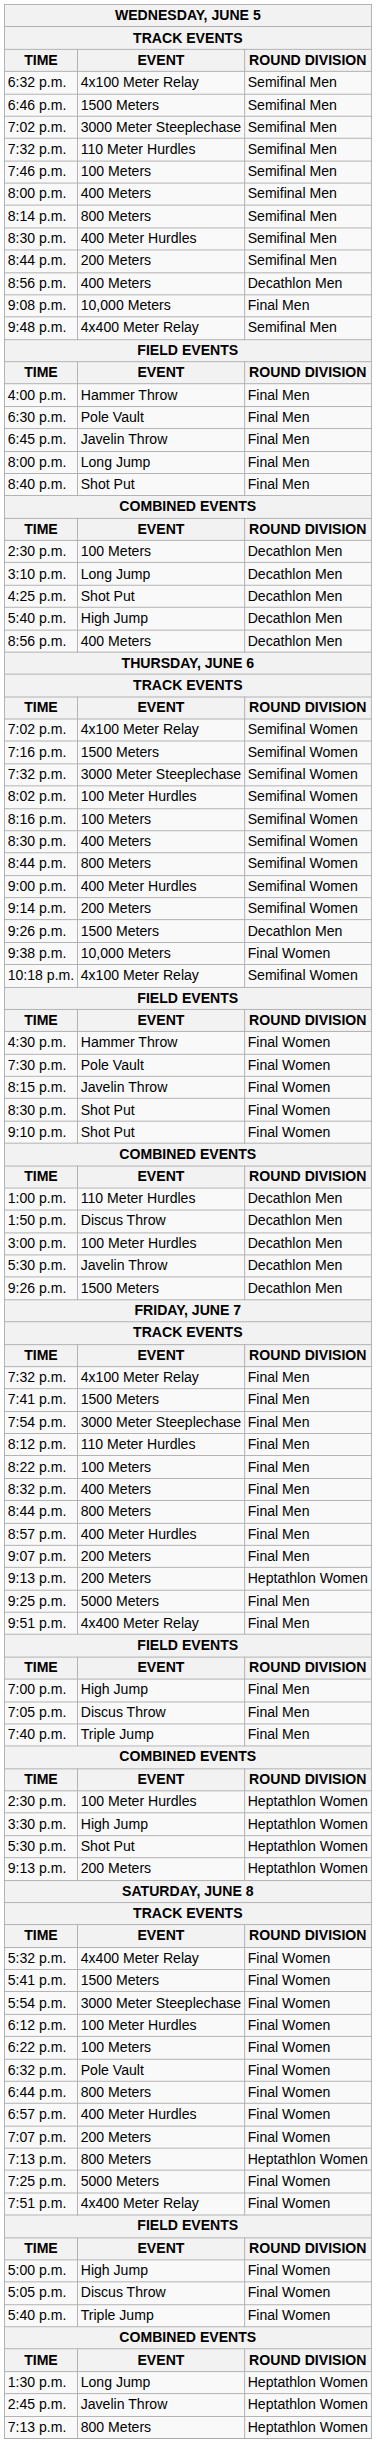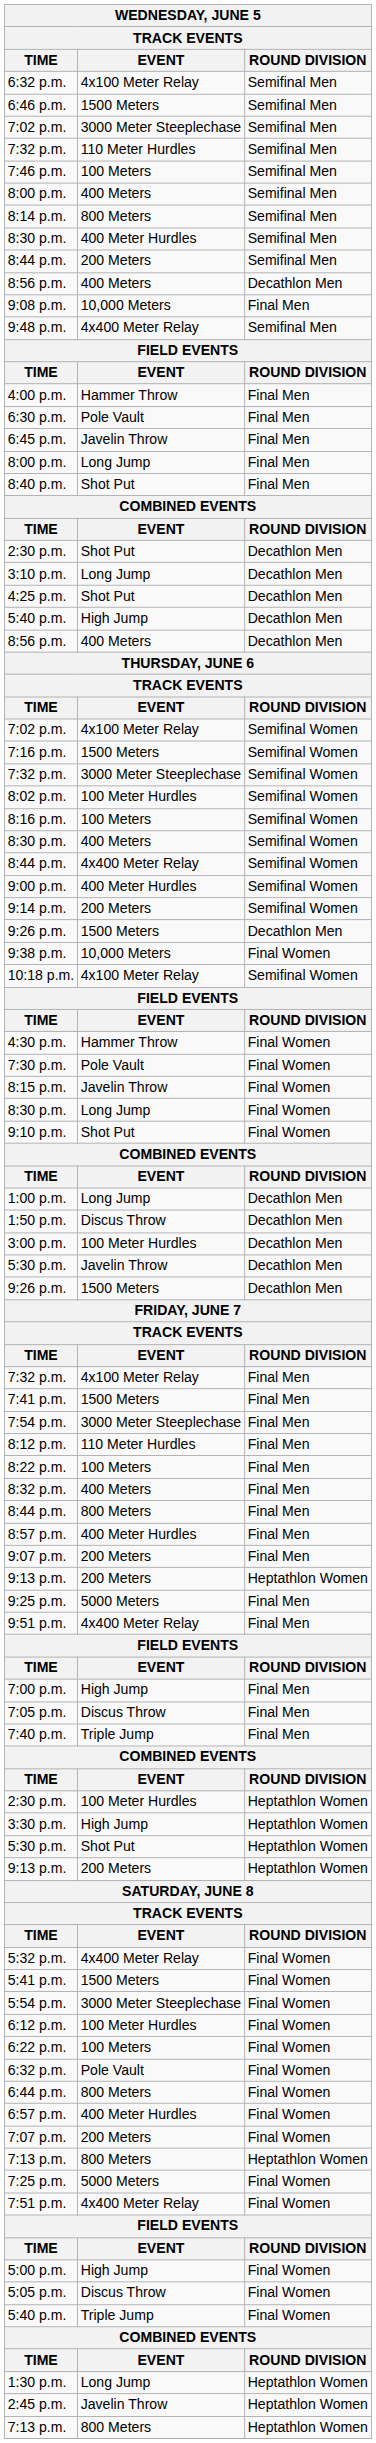 <table class="wikitable">
 <tr>
 <th colspan="6">WEDNESDAY, JUNE 5</th>
 </tr>
 <tr>
 <th colspan="6">TRACK EVENTS</th>
 </tr>
 <tr>
 <th>TIME</th>
 <th>EVENT</th>
 <th>ROUND DIVISION</th>
 </tr>
 <tr>
 <td>6:32 p.m.</td>
 <td>4x100 Meter Relay</td>
 <td>Semifinal Men</td>
 </tr>
 <tr>
 <td>6:46 p.m.</td>
 <td>1500 Meters</td>
 <td>Semifinal Men</td>
 </tr>
 <tr>
 <td>7:02 p.m.</td>
 <td>3000 Meter Steeplechase</td>
 <td>Semifinal Men</td>
 </tr>
 <tr>
 <td>7:32 p.m.</td>
 <td>110 Meter Hurdles</td>
 <td>Semifinal Men</td>
 </tr>
 <tr>
 <td>7:46 p.m.</td>
 <td>100 Meters</td>
 <td>Semifinal Men</td>
 </tr>
 <tr>
 <td>8:00 p.m.</td>
 <td>400 Meters</td>
 <td>Semifinal Men</td>
 </tr>
 <tr>
 <td>8:14 p.m.</td>
 <td>800 Meters</td>
 <td>Semifinal Men</td>
 </tr>
 <tr>
 <td>8:30 p.m.</td>
 <td>400 Meter Hurdles</td>
 <td>Semifinal Men</td>
 </tr>
 <tr>
 <td>8:44 p.m.</td>
 <td>200 Meters</td>
 <td>Semifinal Men</td>
 </tr>
 <tr>
 <td>8:56 p.m.</td>
 <td>400 Meters</td>
 <td>Decathlon Men</td>
 </tr>
 <tr>
 <td>9:08 p.m.</td>
 <td>10,000 Meters</td>
 <td>Final Men</td>
 </tr>
 <tr>
 <td>9:48 p.m.</td>
 <td>4x400 Meter Relay</td>
 <td>Semifinal Men</td>
 </tr>
 <tr>
 <th colspan="6">FIELD EVENTS</th>
 </tr>
 <tr>
 <th>TIME</th>
 <th>EVENT</th>
 <th>ROUND DIVISION</th>
 </tr>
 <tr>
 <td>4:00 p.m.</td>
 <td>Hammer Throw</td>
 <td>Final Men</td>
 </tr>
 <tr>
 <td>6:30 p.m.</td>
 <td>Pole Vault</td>
 <td>Final Men</td>
 </tr>
 <tr>
 <td>6:45 p.m.</td>
 <td>Javelin Throw</td>
 <td>Final Men</td>
 </tr>
 <tr>
 <td>8:00 p.m.</td>
 <td>Long Jump</td>
 <td>Final Men</td>
 </tr>
 <tr>
 <td>8:40 p.m.</td>
 <td>Shot Put</td>
 <td>Final Men</td>
 </tr>
 <tr>
 <th colspan="6">COMBINED EVENTS</th>
 </tr>
 <tr>
 <th>TIME</th>
 <th>EVENT</th>
 <th>ROUND DIVISION</th>
 </tr>
 <tr>
 <td>2:30 p.m.</td>
-<td>100 Meters</td>
+<td>Shot Put</td>
 <td>Decathlon Men</td>
 </tr>
 <tr>
 <td>3:10 p.m.</td>
 <td>Long Jump</td>
 <td>Decathlon Men</td>
 </tr>
 <tr>
 <td>4:25 p.m.</td>
 <td>Shot Put</td>
 <td>Decathlon Men</td>
 </tr>
 <tr>
 <td>5:40 p.m.</td>
 <td>High Jump</td>
 <td>Decathlon Men</td>
 </tr>
 <tr>
 <td>8:56 p.m.</td>
 <td>400 Meters</td>
 <td>Decathlon Men</td>
 </tr>
 <tr>
 <th colspan="6">THURSDAY, JUNE 6</th>
 </tr>
 <tr>
 <th colspan="6">TRACK EVENTS</th>
 </tr>
 <tr>
 <th>TIME</th>
 <th>EVENT</th>
 <th>ROUND DIVISION</th>
 </tr>
 <tr>
 <td>7:02 p.m.</td>
 <td>4x100 Meter Relay</td>
 <td>Semifinal Women</td>
 </tr>
 <tr>
 <td>7:16 p.m.</td>
 <td>1500 Meters</td>
 <td>Semifinal Women</td>
 </tr>
 <tr>
 <td>7:32 p.m.</td>
 <td>3000 Meter Steeplechase</td>
 <td>Semifinal Women</td>
 </tr>
 <tr>
 <td>8:02 p.m.</td>
 <td>100 Meter Hurdles</td>
 <td>Semifinal Women</td>
 </tr>
 <tr>
 <td>8:16 p.m.</td>
 <td>100 Meters</td>
 <td>Semifinal Women</td>
 </tr>
 <tr>
 <td>8:30 p.m.</td>
 <td>400 Meters</td>
 <td>Semifinal Women</td>
 </tr>
 <tr>
 <td>8:44 p.m.</td>
-<td>800 Meters</td>
+<td>4x400 Meter Relay</td>
 <td>Semifinal Women</td>
 </tr>
 <tr>
 <td>9:00 p.m.</td>
 <td>400 Meter Hurdles</td>
 <td>Semifinal Women</td>
 </tr>
 <tr>
 <td>9:14 p.m.</td>
 <td>200 Meters</td>
 <td>Semifinal Women</td>
 </tr>
 <tr>
 <td>9:26 p.m.</td>
 <td>1500 Meters</td>
 <td>Decathlon Men</td>
 </tr>
 <tr>
 <td>9:38 p.m.</td>
 <td>10,000 Meters</td>
 <td>Final Women</td>
 </tr>
 <tr>
 <td>10:18 p.m.</td>
 <td>4x100 Meter Relay</td>
 <td>Semifinal Women</td>
 </tr>
 <tr>
 <th colspan="6">FIELD EVENTS</th>
 </tr>
 <tr>
 <th>TIME</th>
 <th>EVENT</th>
 <th>ROUND DIVISION</th>
 </tr>
 <tr>
 <td>4:30 p.m.</td>
 <td>Hammer Throw</td>
 <td>Final Women</td>
 </tr>
 <tr>
 <td>7:30 p.m.</td>
 <td>Pole Vault</td>
 <td>Final Women</td>
 </tr>
 <tr>
 <td>8:15 p.m.</td>
 <td>Javelin Throw</td>
 <td>Final Women</td>
 </tr>
 <tr>
 <td>8:30 p.m.</td>
-<td>Shot Put</td>
+<td>Long Jump</td>
 <td>Final Women</td>
 </tr>
 <tr>
 <td>9:10 p.m.</td>
 <td>Shot Put</td>
 <td>Final Women</td>
 </tr>
 <tr>
 <th colspan="6">COMBINED EVENTS</th>
 </tr>
 <tr>
 <th>TIME</th>
 <th>EVENT</th>
 <th>ROUND DIVISION</th>
 </tr>
 <tr>
 <td>1:00 p.m.</td>
-<td>110 Meter Hurdles</td>
+<td>Long Jump</td>
 <td>Decathlon Men</td>
 </tr>
 <tr>
 <td>1:50 p.m.</td>
 <td>Discus Throw</td>
 <td>Decathlon Men</td>
 </tr>
 <tr>
 <td>3:00 p.m.</td>
 <td>100 Meter Hurdles</td>
 <td>Decathlon Men</td>
 </tr>
 <tr>
 <td>5:30 p.m.</td>
 <td>Javelin Throw</td>
 <td>Decathlon Men</td>
 </tr>
 <tr>
 <td>9:26 p.m.</td>
 <td>1500 Meters</td>
 <td>Decathlon Men</td>
 </tr>
 <tr>
 <th colspan="6">FRIDAY, JUNE 7</th>
 </tr>
 <tr>
 <th colspan="6">TRACK EVENTS</th>
 </tr>
 <tr>
 <th>TIME</th>
 <th>EVENT</th>
 <th>ROUND DIVISION</th>
 </tr>
 <tr>
 <td>7:32 p.m.</td>
 <td>4x100 Meter Relay</td>
 <td>Final Men</td>
 </tr>
 <tr>
 <td>7:41 p.m.</td>
 <td>1500 Meters</td>
 <td>Final Men</td>
 </tr>
 <tr>
 <td>7:54 p.m.</td>
 <td>3000 Meter Steeplechase</td>
 <td>Final Men</td>
 </tr>
 <tr>
 <td>8:12 p.m.</td>
 <td>110 Meter Hurdles</td>
 <td>Final Men</td>
 </tr>
 <tr>
 <td>8:22 p.m.</td>
 <td>100 Meters</td>
 <td>Final Men</td>
 </tr>
 <tr>
 <td>8:32 p.m.</td>
 <td>400 Meters</td>
 <td>Final Men</td>
 </tr>
 <tr>
 <td>8:44 p.m.</td>
 <td>800 Meters</td>
 <td>Final Men</td>
 </tr>
 <tr>
 <td>8:57 p.m.</td>
 <td>400 Meter Hurdles</td>
 <td>Final Men</td>
 </tr>
 <tr>
 <td>9:07 p.m.</td>
 <td>200 Meters</td>
 <td>Final Men</td>
 </tr>
 <tr>
 <td>9:13 p.m.</td>
 <td>200 Meters</td>
 <td>Heptathlon Women</td>
 </tr>
 <tr>
 <td>9:25 p.m.</td>
 <td>5000 Meters</td>
 <td>Final Men</td>
 </tr>
 <tr>
 <td>9:51 p.m.</td>
 <td>4x400 Meter Relay</td>
 <td>Final Men</td>
 </tr>
 <tr>
 <th colspan="6">FIELD EVENTS</th>
 </tr>
 <tr>
 <th>TIME</th>
 <th>EVENT</th>
 <th>ROUND DIVISION</th>
 </tr>
 <tr>
 <td>7:00 p.m.</td>
 <td>High Jump</td>
 <td>Final Men</td>
 </tr>
 <tr>
 <td>7:05 p.m.</td>
 <td>Discus Throw</td>
 <td>Final Men</td>
 </tr>
 <tr>
 <td>7:40 p.m.</td>
 <td>Triple Jump</td>
 <td>Final Men</td>
 </tr>
 <tr>
 <th colspan="6">COMBINED EVENTS</th>
 </tr>
 <tr>
 <th>TIME</th>
 <th>EVENT</th>
 <th>ROUND DIVISION</th>
 </tr>
 <tr>
 <td>2:30 p.m.</td>
 <td>100 Meter Hurdles</td>
 <td>Heptathlon Women</td>
 </tr>
 <tr>
 <td>3:30 p.m.</td>
 <td>High Jump</td>
 <td>Heptathlon Women</td>
 </tr>
 <tr>
 <td>5:30 p.m.</td>
 <td>Shot Put</td>
 <td>Heptathlon Women</td>
 </tr>
 <tr>
 <td>9:13 p.m.</td>
 <td>200 Meters</td>
 <td>Heptathlon Women</td>
 </tr>
 <tr>
 <th colspan="6">SATURDAY, JUNE 8</th>
 </tr>
 <tr>
 <th colspan="6">TRACK EVENTS</th>
 </tr>
 <tr>
 <th>TIME</th>
 <th>EVENT</th>
 <th>ROUND DIVISION</th>
 </tr>
 <tr>
 <td>5:32 p.m.</td>
 <td>4x400 Meter Relay</td>
 <td>Final Women</td>
 </tr>
 <tr>
 <td>5:41 p.m.</td>
 <td>1500 Meters</td>
 <td>Final Women</td>
 </tr>
 <tr>
 <td>5:54 p.m.</td>
 <td>3000 Meter Steeplechase</td>
 <td>Final Women</td>
 </tr>
 <tr>
 <td>6:12 p.m.</td>
 <td>100 Meter Hurdles</td>
 <td>Final Women</td>
 </tr>
 <tr>
 <td>6:22 p.m.</td>
 <td>100 Meters</td>
 <td>Final Women</td>
 </tr>
 <tr>
 <td>6:32 p.m.</td>
 <td>Pole Vault</td>
 <td>Final Women</td>
 </tr>
 <tr>
 <td>6:44 p.m.</td>
 <td>800 Meters</td>
 <td>Final Women</td>
 </tr>
 <tr>
 <td>6:57 p.m.</td>
 <td>400 Meter Hurdles</td>
 <td>Final Women</td>
 </tr>
 <tr>
 <td>7:07 p.m.</td>
 <td>200 Meters</td>
 <td>Final Women</td>
 </tr>
 <tr>
 <td>7:13 p.m.</td>
 <td>800 Meters</td>
 <td>Heptathlon Women</td>
 </tr>
 <tr>
 <td>7:25 p.m.</td>
 <td>5000 Meters</td>
 <td>Final Women</td>
 </tr>
 <tr>
 <td>7:51 p.m.</td>
 <td>4x400 Meter Relay</td>
 <td>Final Women</td>
 </tr>
 <tr>
 <th colspan="6">FIELD EVENTS</th>
 </tr>
 <tr>
 <th>TIME</th>
 <th>EVENT</th>
 <th>ROUND DIVISION</th>
 </tr>
 <tr>
 <td>5:00 p.m.</td>
 <td>High Jump</td>
 <td>Final Women</td>
 </tr>
 <tr>
 <td>5:05 p.m.</td>
 <td>Discus Throw</td>
 <td>Final Women</td>
 </tr>
 <tr>
 <td>5:40 p.m.</td>
 <td>Triple Jump</td>
 <td>Final Women</td>
 </tr>
 <tr>
 <th colspan="6">COMBINED EVENTS</th>
 </tr>
 <tr>
 <th>TIME</th>
 <th>EVENT</th>
 <th>ROUND DIVISION</th>
 </tr>
 <tr>
 <td>1:30 p.m.</td>
 <td>Long Jump</td>
 <td>Heptathlon Women</td>
 </tr>
 <tr>
 <td>2:45 p.m.</td>
 <td>Javelin Throw</td>
 <td>Heptathlon Women</td>
 </tr>
 <tr>
 <td>7:13 p.m.</td>
 <td>800 Meters</td>
 <td>Heptathlon Women</td>
 </tr>
 <tr>
 </tr>
 </table>
